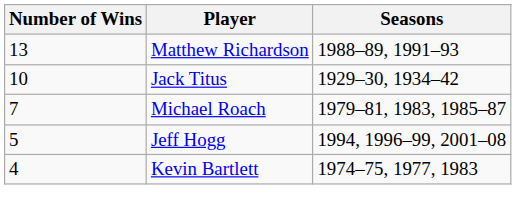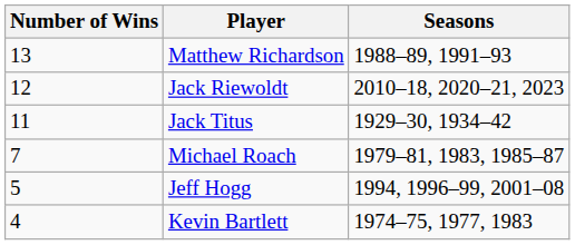 <table class="wikitable sortable">
 <tr>
 <th>Number of Wins</th>
 <th>Player</th>
 <th>Seasons</th>
 </tr>
 <tr>
 <td>13</td>
 <td><a href='#'>Matthew Richardson</a></td>
 <td>1988–89, 1991–93</td>
 </tr>
 <tr>
-<td>10</td>
+<td>12</td>
+<td><a href='#'>Jack Riewoldt</a></td>
+<td>2010–18, 2020–21, 2023</td>
+</tr>
+<tr>
+<td>11</td>
 <td><a href='#'>Jack Titus</a></td>
 <td>1929–30, 1934–42</td>
 </tr>
 <tr>
 <td>7</td>
 <td><a href='#'>Michael Roach</a></td>
 <td>1979–81, 1983, 1985–87</td>
 </tr>
 <tr>
 <td>5</td>
 <td><a href='#'>Jeff Hogg</a></td>
 <td>1994, 1996–99, 2001–08</td>
 </tr>
 <tr>
 <td>4</td>
 <td><a href='#'>Kevin Bartlett</a></td>
 <td>1974–75, 1977, 1983</td>
 </tr>
 </table>
